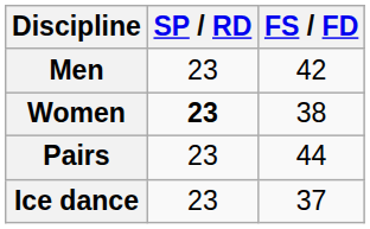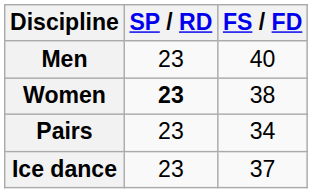 <table class="wikitable unsortable" style="text-align:center;">
 <tr>
 <th scope="col">Discipline</th>
 <th scope="col"><a href='#'>SP</a> / <a href='#'>RD</a></th>
 <th scope="col"><a href='#'>FS</a> / <a href='#'>FD</a></th>
 </tr>
 <tr>
 <th scope="row">Men</th>
 <td>23</td>
-<td>42</td>
+<td>40</td>
 </tr>
 <tr>
 <th scope="row">Women</th>
 <td><strong>23</strong></td>
 <td>38</td>
 </tr>
 <tr>
 <th scope="row">Pairs</th>
 <td>23</td>
-<td>44</td>
+<td>34</td>
 </tr>
 <tr>
 <th scope="row">Ice dance</th>
 <td>23</td>
 <td>37</td>
 </tr>
 </table>
